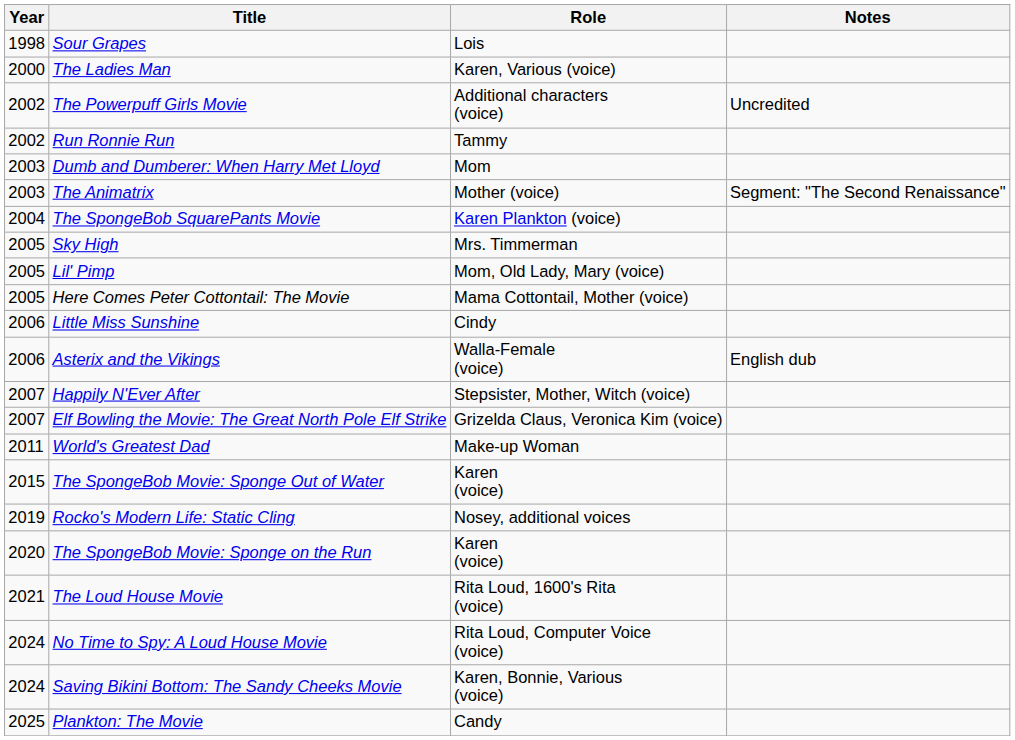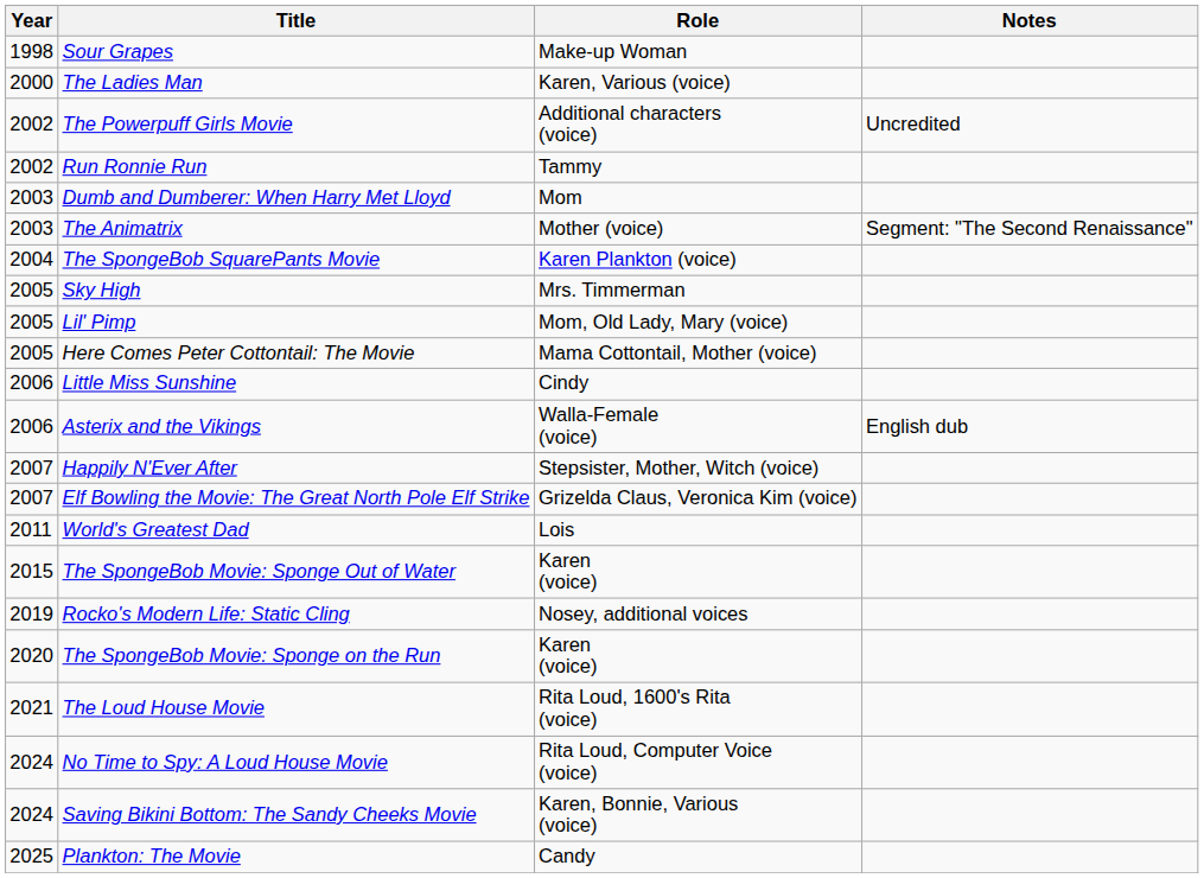 <table class="wikitable sortable">
 <tr>
 <th>Year</th>
 <th>Title</th>
 <th>Role</th>
 <th class="unsortable">Notes</th>
 </tr>
 <tr>
 <td>1998</td>
 <td><em><a href='#'>Sour Grapes</a></em></td>
-<td>Lois</td>
+<td>Make-up Woman</td>
 <td></td>
 </tr>
 <tr>
 <td>2000</td>
 <td><em><a href='#'>The Ladies Man</a></em></td>
 <td>Karen, Various (voice)</td>
 <td></td>
 </tr>
 <tr>
 <td>2002</td>
 <td><em><a href='#'>The Powerpuff Girls Movie</a></em></td>
 <td>Additional characters <br>(voice)</td>
 <td>Uncredited</td>
 </tr>
 <tr>
 <td>2002</td>
 <td><em><a href='#'>Run Ronnie Run</a></em></td>
 <td>Tammy</td>
 <td></td>
 </tr>
 <tr>
 <td>2003</td>
 <td><em><a href='#'>Dumb and Dumberer: When Harry Met Lloyd</a></em></td>
 <td>Mom</td>
 <td></td>
 </tr>
 <tr>
 <td>2003</td>
 <td><em><a href='#'>The Animatrix</a></em></td>
 <td>Mother (voice)</td>
 <td>Segment: "The Second Renaissance"</td>
 </tr>
 <tr>
 <td>2004</td>
 <td><em><a href='#'>The SpongeBob SquarePants Movie</a></em></td>
 <td><a href='#'>Karen Plankton</a> (voice)</td>
 <td></td>
 </tr>
 <tr>
 <td>2005</td>
 <td><em><a href='#'>Sky High</a></em></td>
 <td>Mrs. Timmerman</td>
 <td></td>
 </tr>
 <tr>
 <td>2005</td>
 <td><em><a href='#'>Lil' Pimp</a></em></td>
 <td>Mom, Old Lady, Mary (voice)</td>
 <td></td>
 </tr>
 <tr>
 <td>2005</td>
 <td><em>Here Comes Peter Cottontail: The Movie</em></td>
 <td>Mama Cottontail, Mother (voice)</td>
 <td></td>
 </tr>
 <tr>
 <td>2006</td>
 <td><em><a href='#'>Little Miss Sunshine</a></em></td>
 <td>Cindy</td>
 <td></td>
 </tr>
 <tr>
 <td>2006</td>
 <td><em><a href='#'>Asterix and the Vikings</a></em></td>
 <td>Walla-Female <br>(voice)</td>
 <td>English dub</td>
 </tr>
 <tr>
 <td>2007</td>
 <td><em><a href='#'>Happily N'Ever After</a></em></td>
 <td>Stepsister, Mother, Witch (voice)</td>
 <td></td>
 </tr>
 <tr>
 <td>2007</td>
 <td><em><a href='#'>Elf Bowling the Movie: The Great North Pole Elf Strike</a></em></td>
 <td>Grizelda Claus, Veronica Kim (voice)</td>
 <td></td>
 </tr>
 <tr>
 <td>2011</td>
 <td><em><a href='#'>World's Greatest Dad</a></em></td>
-<td>Make-up Woman</td>
+<td>Lois</td>
 <td></td>
 </tr>
 <tr>
 <td>2015</td>
 <td><em><a href='#'>The SpongeBob Movie: Sponge Out of Water</a></em></td>
 <td>Karen <br>(voice)</td>
 <td></td>
 </tr>
 <tr>
 <td>2019</td>
 <td><em><a href='#'>Rocko's Modern Life: Static Cling</a></em></td>
 <td>Nosey, additional voices</td>
 <td></td>
 </tr>
 <tr>
 <td>2020</td>
 <td><em><a href='#'>The SpongeBob Movie: Sponge on the Run</a></em></td>
 <td>Karen <br>(voice)</td>
 <td></td>
 </tr>
 <tr>
 <td>2021</td>
 <td><em><a href='#'>The Loud House Movie</a></em></td>
 <td>Rita Loud, 1600's Rita <br>(voice)</td>
 <td></td>
 </tr>
 <tr>
 <td>2024</td>
 <td><em><a href='#'>No Time to Spy: A Loud House Movie</a></em></td>
 <td>Rita Loud, Computer Voice <br>(voice)</td>
 <td></td>
 </tr>
 <tr>
 <td>2024</td>
 <td><em><a href='#'>Saving Bikini Bottom: The Sandy Cheeks Movie</a></em></td>
 <td>Karen, Bonnie, Various <br>(voice)</td>
 <td></td>
 </tr>
 <tr>
 <td>2025</td>
 <td><em><a href='#'>Plankton: The Movie</a></em></td>
 <td>Candy</td>
 <td></td>
 </tr>
 </table>
